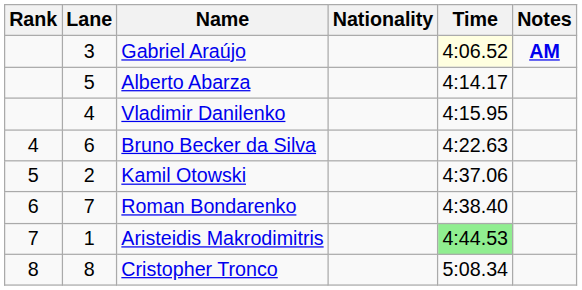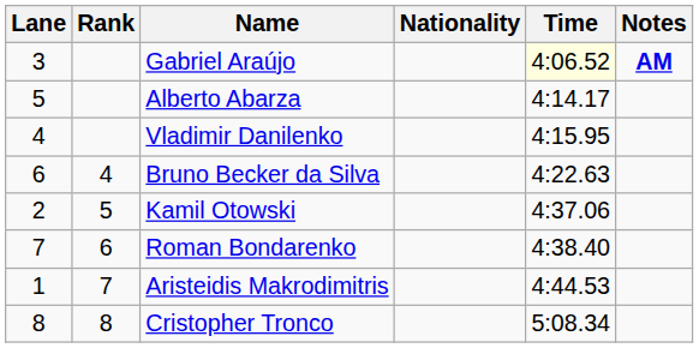 <table class="wikitable sortable" style="text-align:center">
 <tr>
+<th>Lane</th>
 <th>Rank</th>
-<th>Lane</th>
 <th>Name</th>
 <th>Nationality</th>
 <th>Time</th>
 <th>Notes</th>
 </tr>
 <tr>
+<td>3</td>
 <td></td>
-<td>3</td>
 <td align=left><a href='#'>Gabriel Araújo</a></td>
 <td align=left></td>
 <td style="background: lightyellow;">4:06.52</td>
 <td><strong><a href='#'>AM</a></strong></td>
 </tr>
 <tr>
+<td>5</td>
 <td></td>
-<td>5</td>
 <td align=left><a href='#'>Alberto Abarza</a></td>
 <td align=left></td>
 <td>4:14.17</td>
 <td></td>
 </tr>
 <tr>
+<td>4</td>
 <td></td>
-<td>4</td>
 <td align=left><a href='#'>Vladimir Danilenko</a></td>
 <td align=left></td>
 <td>4:15.95</td>
 <td></td>
 </tr>
 <tr>
+<td>6</td>
 <td>4</td>
-<td>6</td>
 <td align=left><a href='#'>Bruno Becker da Silva</a></td>
 <td align=left></td>
 <td>4:22.63</td>
 <td></td>
 </tr>
 <tr>
+<td>2</td>
 <td>5</td>
-<td>2</td>
 <td align=left><a href='#'>Kamil Otowski</a></td>
 <td align=left></td>
 <td>4:37.06</td>
 <td></td>
 </tr>
 <tr>
+<td>7</td>
 <td>6</td>
-<td>7</td>
 <td align=left><a href='#'>Roman Bondarenko</a></td>
 <td align=left></td>
 <td>4:38.40</td>
 <td></td>
 </tr>
 <tr>
+<td>1</td>
 <td>7</td>
-<td>1</td>
 <td align=left><a href='#'>Aristeidis Makrodimitris</a></td>
 <td align=left></td>
-<td style="background: lightgreen;">4:44.53</td>
+<td>4:44.53</td>
 <td></td>
 </tr>
 <tr>
 <td>8</td>
 <td>8</td>
 <td align=left><a href='#'>Cristopher Tronco</a></td>
 <td align=left></td>
 <td>5:08.34</td>
 <td></td>
 </tr>
 </table>
